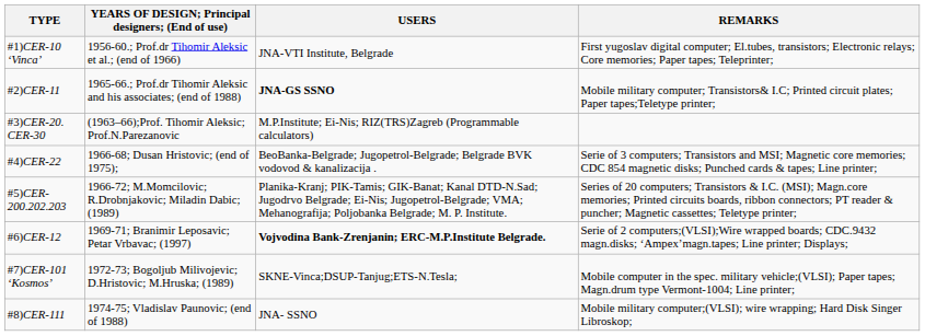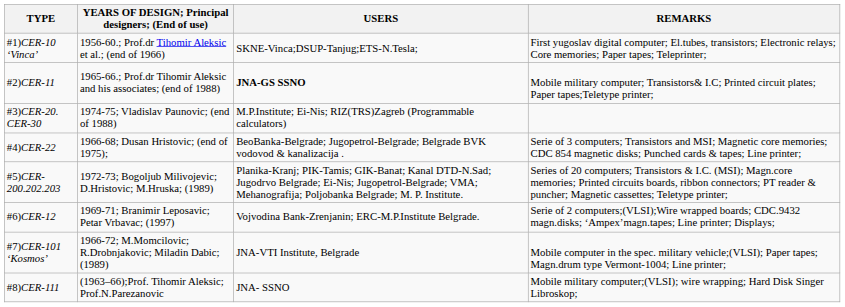 <table class="wikitable">
 <tr>
 <th>TYPE</th>
 <th>YEARS OF DESIGN; Principal designers; (End of use)</th>
 <th>USERS</th>
 <th>REMARKS</th>
 </tr>
 <tr>
 <td>#1)<em>CER-10 ‘Vinca’</em></td>
 <td>1956-60.; Prof.dr <a href='#'>Tihomir Aleksic</a> et al.; (end of 1966)</td>
-<td>JNA-VTI Institute, Belgrade</td>
+<td>SKNE-Vinca;DSUP-Tanjug;ETS-N.Tesla;</td>
 <td>First yugoslav digital computer; El.tubes, transistors; Electronic relays; Core memories; Paper tapes; Teleprinter;</td>
 </tr>
 <tr>
 <td>#2)<em>CER-11</em></td>
 <td>1965-66.; Prof.dr Tihomir Aleksic and his associates; (end of 1988)</td>
 <td><strong>JNA-GS SSNO</strong></td>
 <td><br>Mobile military computer; Transistors& I.C; Printed circuit plates; Paper tapes;Teletype printer;</td>
 </tr>
 <tr>
 <td>#3)<em>CER-20. CER-30</em></td>
-<td>(1963–66);Prof. Tihomir Aleksic; Prof.N.Parezanovic</td>
+<td>1974-75;  Vladislav Paunovic;  (end of 1988)</td>
 <td>M.P.Institute; Ei-Nis; RIZ(TRS)Zagreb (Programmable calculators)</td>
 <td Prototypes for Ei and RIZ;></td>
 </tr>
 <tr>
 <td>#4)<em>CER-22</em></td>
 <td>1966-68;  Dusan Hristovic;  (end of 1975);</td>
 <td>BeoBanka-Belgrade; Jugopetrol-Belgrade; Belgrade BVK vodovod & kanalizacija .</td>
 <td>Serie of 3 computers; Transistors and MSI; Magnetic core memories; CDC 854 magnetic disks; Punched cards & tapes; Line printer;</td>
 </tr>
 <tr>
 <td>#5)<em>CER-200.202.203</em></td>
-<td>1966-72; M.Momcilovic; R.Drobnjakovic; Miladin Dabic; (1989)</td>
+<td>1972-73;  Bogoljub Milivojevic; D.Hristovic; M.Hruska;   (1989)</td>
 <td>Planika-Kranj; PIK-Tamis; GIK-Banat; Kanal DTD-N.Sad; Jugodrvo Belgrade; Ei-Nis; Jugopetrol-Belgrade; VMA; Mehanografija; Poljobanka Belgrade; M. P. Institute.</td>
 <td>Series of 20 computers; Transistors & I.C. (MSI); Magn.core memories; Printed circuits boards, ribbon connectors; PT reader & puncher; Magnetic cassettes; Teletype printer;</td>
 </tr>
 <tr>
 <td>#6)<em>CER-12</em></td>
 <td>1969-71;   Branimir Leposavic;  Petar Vrbavac;   (1997)</td>
-<td><strong>Vojvodina Bank-Zrenjanin;  ERC-M.P.Institute Belgrade.</strong></td>
+<td>Vojvodina Bank-Zrenjanin;  ERC-M.P.Institute Belgrade.</td>
 <td>Serie of 2 computers;(VLSI);Wire wrapped boards; CDC.9432 magn.disks; ‘Ampex’magn.tapes; Line printer; Displays;</td>
 </tr>
 <tr>
 <td>#7)<em>CER-101 ‘Kosmos’</em></td>
-<td>1972-73;  Bogoljub Milivojevic; D.Hristovic; M.Hruska;   (1989)</td>
-<td>SKNE-Vinca;DSUP-Tanjug;ETS-N.Tesla;</td>
+<td>1966-72; M.Momcilovic; R.Drobnjakovic; Miladin Dabic; (1989)</td>
+<td>JNA-VTI Institute, Belgrade</td>
 <td><br>Mobile computer in the spec. military vehicle;(VLSI); Paper tapes; Magn.drum type Vermont-1004; Line printer;</td>
 </tr>
 <tr>
 <td>#8)<em>CER-111</em></td>
-<td>1974-75;  Vladislav Paunovic;  (end of 1988)</td>
+<td>(1963–66);Prof. Tihomir Aleksic; Prof.N.Parezanovic</td>
 <td>JNA- SSNO</td>
 <td>Mobile military computer;(VLSI); wire wrapping; Hard Disk Singer Libroskop;</td>
 </tr>
 </table>
